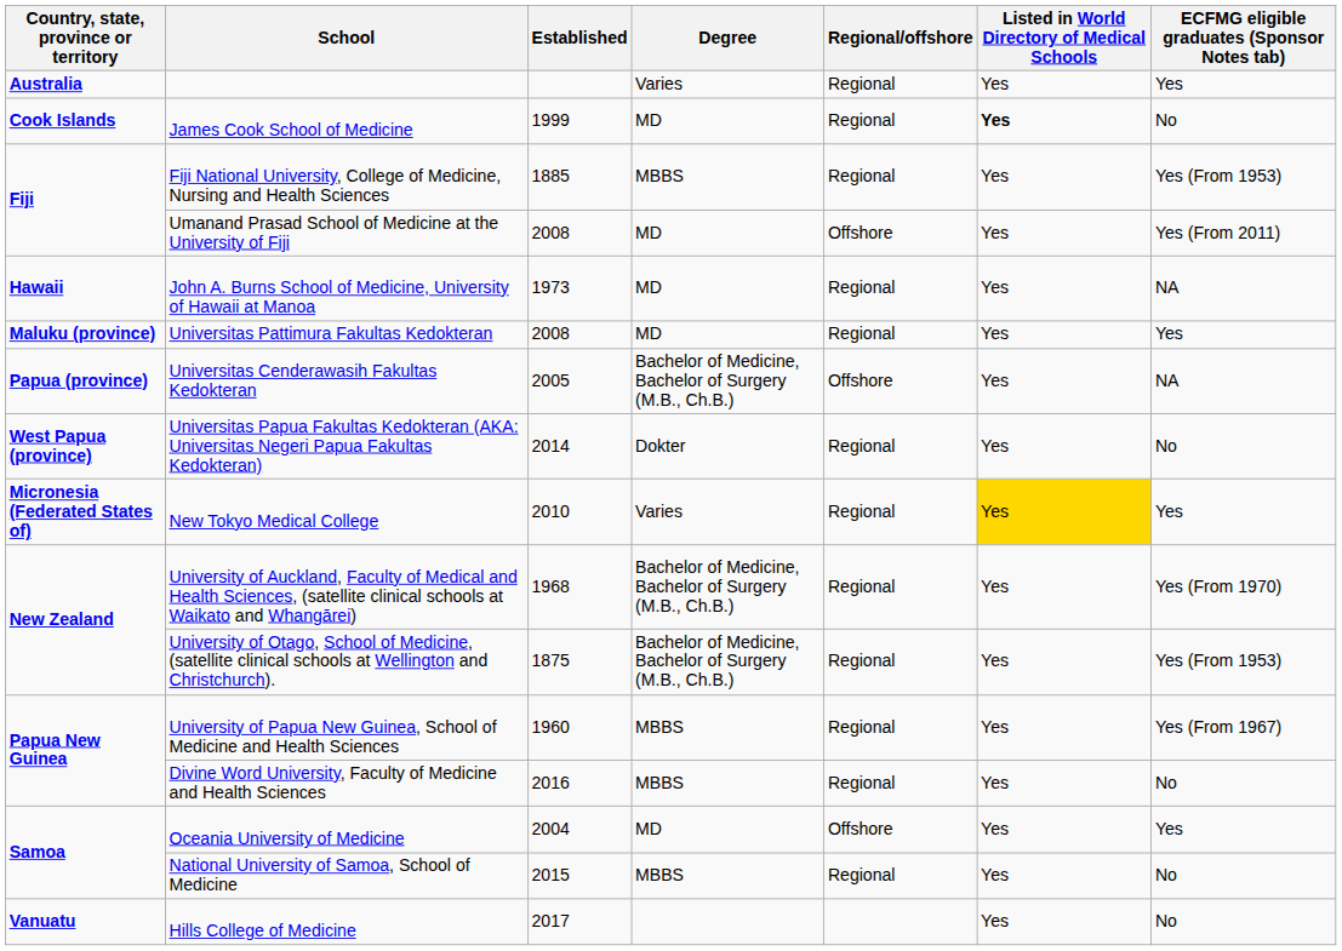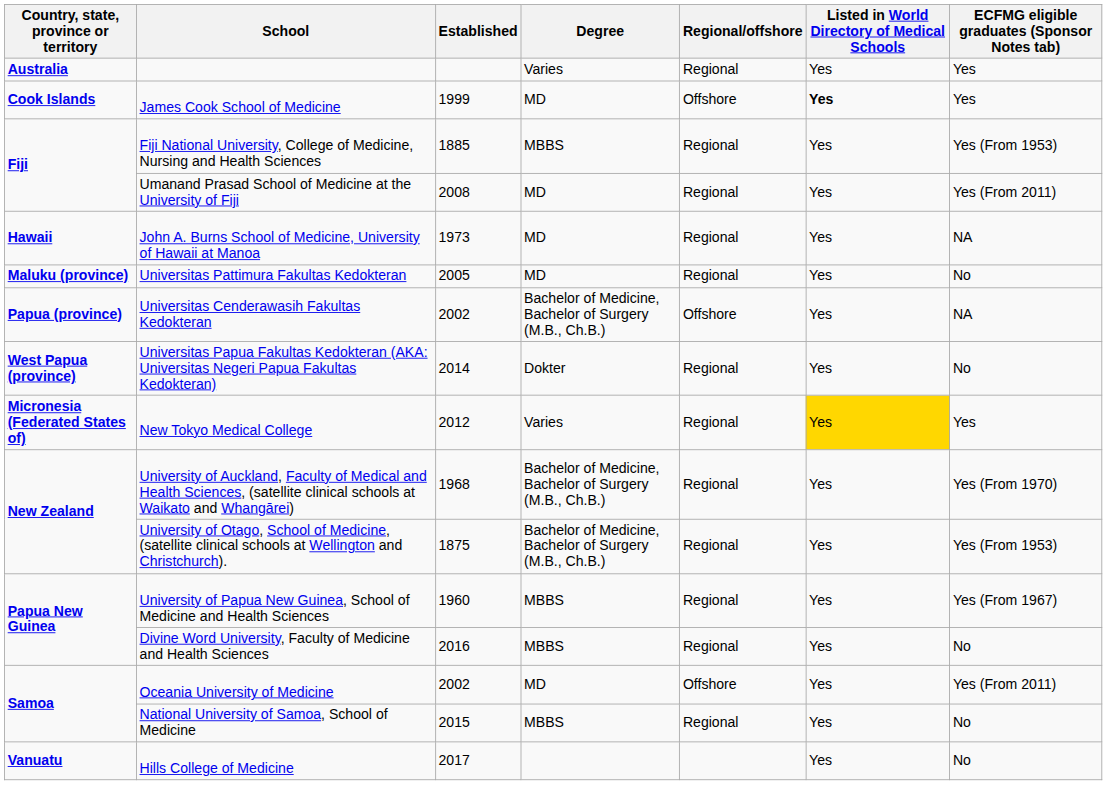 <table class="wikitable sortable">
 <tr style="text-align:center; background:#f0f0f0;">
 <th><strong>Country, state, province or territory</strong></th>
 <th><strong>School</strong></th>
 <th><strong>Established</strong></th>
 <th><strong>Degree</strong></th>
 <th><strong>Regional/offshore</strong></th>
 <th><strong>Listed in <a href='#'>World Directory of Medical Schools</a></strong></th>
 <th><strong>ECFMG eligible graduates</strong> (Sponsor Notes tab)</th>
 </tr>
 <tr>
 <td rowspan="1"><strong><a href='#'>Australia</a></strong></td>
 <td><br></td>
 <td></td>
 <td>Varies</td>
 <td>Regional</td>
 <td>Yes</td>
 <td>Yes</td>
 </tr>
 <tr>
 <td rowspan="1"><strong><a href='#'>Cook Islands</a></strong></td>
 <td><br><a href='#'>James Cook School of Medicine</a></td>
 <td>1999</td>
 <td>MD</td>
-<td>Regional</td>
+<td>Offshore</td>
 <td><strong>Yes</strong></td>
-<td>No</td>
+<td>Yes</td>
 </tr>
 <tr>
 <td rowspan="2"><strong><a href='#'>Fiji</a></strong></td>
 <td><br><a href='#'>Fiji National University</a>, College of Medicine, Nursing and Health Sciences</td>
 <td>1885</td>
 <td>MBBS</td>
 <td>Regional</td>
 <td>Yes</td>
 <td>Yes (From 1953)</td>
 </tr>
 <tr>
 <td>Umanand Prasad School of Medicine at the <a href='#'>University of Fiji</a></td>
 <td>2008</td>
 <td>MD</td>
-<td>Offshore</td>
+<td>Regional</td>
 <td>Yes</td>
 <td>Yes (From 2011)</td>
 </tr>
 <tr>
 <td rowspan="1"><strong><a href='#'>Hawaii</a></strong></td>
 <td><br><a href='#'>John A. Burns School of Medicine, University of Hawaii at Manoa</a></td>
 <td>1973</td>
 <td>MD</td>
 <td>Regional</td>
 <td>Yes</td>
 <td>NA</td>
 </tr>
 <tr>
 <td rowspan="1"><strong><a href='#'>Maluku (province)</a></strong></td>
 <td><a href='#'>Universitas Pattimura Fakultas Kedokteran</a></td>
-<td>2008</td>
+<td>2005</td>
 <td>MD</td>
 <td>Regional</td>
 <td>Yes</td>
-<td>Yes</td>
+<td>No</td>
 </tr>
 <tr>
 <td rowspan="1"><strong><a href='#'>Papua (province)</a></strong></td>
 <td><a href='#'>Universitas Cenderawasih Fakultas Kedokteran</a></td>
-<td>2005</td>
+<td>2002</td>
 <td>Bachelor of Medicine, Bachelor of Surgery (M.B., Ch.B.)</td>
 <td>Offshore</td>
 <td>Yes</td>
 <td>NA</td>
 </tr>
 <tr>
 <td rowspan="1"><strong><a href='#'>West Papua (province)</a></strong></td>
 <td><a href='#'>Universitas Papua Fakultas Kedokteran (AKA: Universitas Negeri Papua Fakultas Kedokteran)</a></td>
 <td>2014</td>
 <td>Dokter</td>
 <td>Regional</td>
 <td>Yes</td>
 <td>No</td>
 </tr>
 <tr>
 <td rowspan="1"><strong><a href='#'>Micronesia (Federated States of)</a></strong></td>
 <td><br><a href='#'>New Tokyo Medical College</a></td>
-<td>2010</td>
+<td>2012</td>
 <td>Varies</td>
 <td>Regional</td>
 <td style="background: gold;">Yes</td>
 <td>Yes</td>
 </tr>
 <tr>
 <td rowspan="2"><strong><a href='#'>New Zealand</a></strong></td>
 <td><br><a href='#'>University of Auckland</a>, <a href='#'>Faculty of Medical and Health Sciences</a>, (satellite clinical schools at <a href='#'>Waikato</a> and <a href='#'>Whangārei</a>)</td>
 <td>1968</td>
 <td>Bachelor of Medicine, Bachelor of Surgery (M.B., Ch.B.)</td>
 <td>Regional</td>
 <td>Yes</td>
 <td>Yes (From 1970)</td>
 </tr>
 <tr>
 <td><a href='#'>University of Otago</a>, <a href='#'>School of Medicine</a>, (satellite clinical schools at <a href='#'>Wellington</a> and <a href='#'>Christchurch</a>).</td>
 <td>1875</td>
 <td>Bachelor of Medicine, Bachelor of Surgery (M.B., Ch.B.)</td>
 <td>Regional</td>
 <td>Yes</td>
 <td>Yes (From 1953)</td>
 </tr>
 <tr>
 <td rowspan="2"><strong><a href='#'>Papua New Guinea</a></strong></td>
 <td><br><a href='#'>University of Papua New Guinea</a>, School of Medicine and Health Sciences</td>
 <td>1960</td>
 <td>MBBS</td>
 <td>Regional</td>
 <td>Yes</td>
 <td>Yes (From 1967)</td>
 </tr>
 <tr>
 <td><a href='#'>Divine Word University</a>, Faculty of Medicine and Health Sciences</td>
 <td>2016</td>
 <td>MBBS</td>
 <td>Regional</td>
 <td>Yes</td>
 <td>No</td>
 </tr>
 <tr>
 <td rowspan="2"><strong><a href='#'>Samoa</a></strong></td>
 <td><br><a href='#'>Oceania University of Medicine</a></td>
-<td>2004</td>
+<td>2002</td>
 <td>MD</td>
 <td>Offshore</td>
 <td>Yes</td>
-<td>Yes</td>
+<td>Yes (From 2011)</td>
 </tr>
 <tr>
 <td><a href='#'>National University of Samoa</a>, School of Medicine</td>
 <td>2015</td>
 <td>MBBS</td>
 <td>Regional</td>
 <td>Yes</td>
 <td>No</td>
 </tr>
 <tr>
 <td rowspan="1"><strong><a href='#'>Vanuatu</a></strong></td>
 <td><br><a href='#'>Hills College of Medicine</a></td>
 <td>2017</td>
 <td></td>
 <td></td>
 <td>Yes</td>
 <td>No</td>
 </tr>
 </table>
